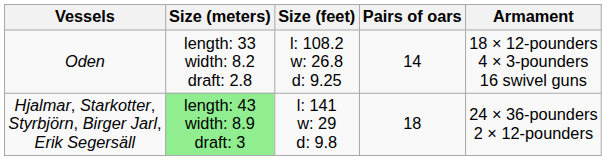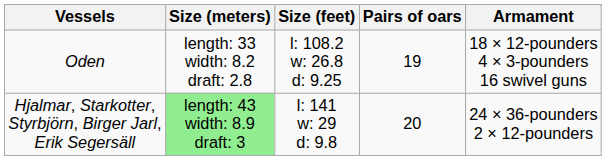 <table class="wikitable" style="text-align:center;">
 <tr>
 <th>Vessels</th>
 <th>Size (meters)</th>
 <th>Size (feet)</th>
 <th>Pairs of oars</th>
 <th>Armament</th>
 </tr>
 <tr>
 <td><em>Oden</em></td>
 <td>length: 33<br>width: 8.2<br>draft: 2.8</td>
 <td>l: 108.2<br>w: 26.8<br>d: 9.25</td>
-<td>14</td>
+<td>19</td>
 <td>18 × 12-pounders<br>4 × 3-pounders<br>16 swivel guns</td>
 </tr>
 <tr>
 <td><em>Hjalmar</em>, <em>Starkotter</em>,<br> <em>Styrbjörn</em>, <em>Birger Jarl</em>,<br><em>Erik Segersäll</em></td>
 <td style="background: lightgreen;">length: 43<br>width: 8.9<br>draft: 3</td>
 <td>l: 141<br>w: 29<br>d: 9.8</td>
-<td>18</td>
+<td>20</td>
 <td>24 × 36-pounders<br>2 × 12-pounders</td>
 </tr>
 </table>
